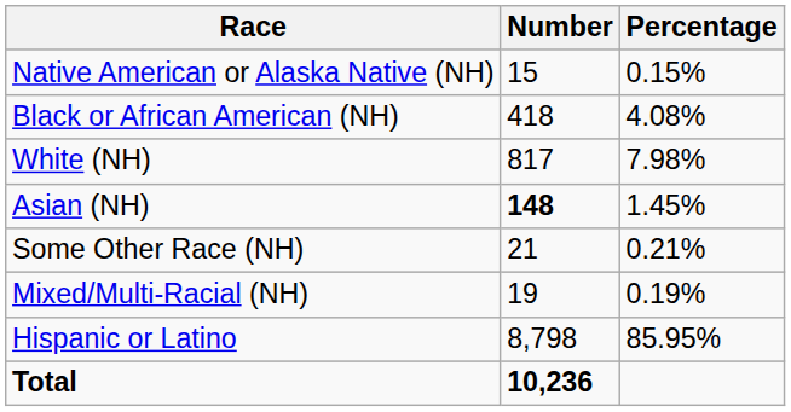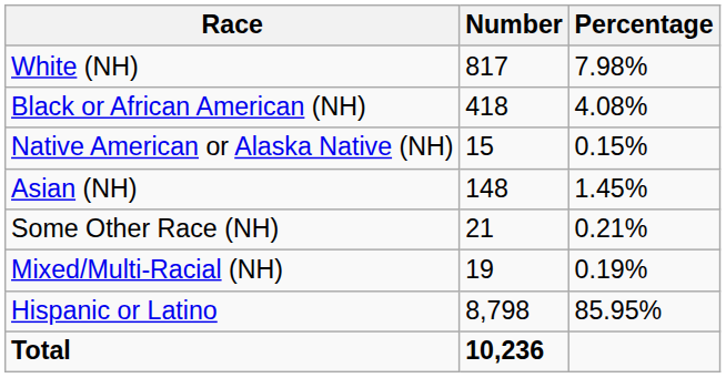 <table class="wikitable">
 <tr>
 <th>Race</th>
 <th>Number</th>
 <th>Percentage</th>
 </tr>
 <tr>
-<td><a href='#'>Native American</a> or <a href='#'>Alaska Native</a> (NH)</td>
-<td>15</td>
-<td>0.15%</td>
+<td><a href='#'>White</a> (NH)</td>
+<td>817</td>
+<td>7.98%</td>
 </tr>
 <tr>
 <td><a href='#'>Black or African American</a> (NH)</td>
 <td>418</td>
 <td>4.08%</td>
 </tr>
 <tr>
-<td><a href='#'>White</a> (NH)</td>
-<td>817</td>
-<td>7.98%</td>
+<td><a href='#'>Native American</a> or <a href='#'>Alaska Native</a> (NH)</td>
+<td>15</td>
+<td>0.15%</td>
 </tr>
 <tr>
 <td><a href='#'>Asian</a> (NH)</td>
-<td><strong>148</strong></td>
+<td>148</td>
 <td>1.45%</td>
 </tr>
 <tr>
 <td>Some Other Race (NH)</td>
 <td>21</td>
 <td>0.21%</td>
 </tr>
 <tr>
 <td><a href='#'>Mixed/Multi-Racial</a> (NH)</td>
 <td>19</td>
 <td>0.19%</td>
 </tr>
 <tr>
 <td><a href='#'>Hispanic or Latino</a></td>
 <td>8,798</td>
 <td>85.95%</td>
 </tr>
 <tr>
 <td><strong>Total</strong></td>
 <td><strong>10,236</strong></td>
 <td></td>
 </tr>
 </table>
